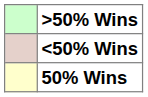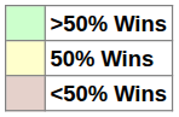 <table bgcolor="#f7f8ff" cellpadding="3" cellspacing="0" border="1" style="font-size: 95%; border: gray solid 1px; border-collapse: collapse;text-align:center;">
 <tr>
 <td style="background: #CCFFCC;"  width="20"></td>
 <td bgcolor="#ffffff" align="left"><strong>>50% Wins</strong></td>
 </tr>
 <tr>
+<td style="background: #FFFFCC;" width="20"></td>
+<td bgcolor="#ffffff" align="left"><strong>50% Wins</strong></td>
+</tr>
+<tr>
 <td style="background:#e5d1cb;" width="20"></td>
 <td bgcolor="#ffffff" align="left"><strong><50% Wins</strong></td>
 </tr>
-<tr>
-<td style="background: #FFFFCC;" width="20"></td>
-<td bgcolor="#ffffff" align="left"><strong>50% Wins</strong></td>
-</tr>
 </table>
